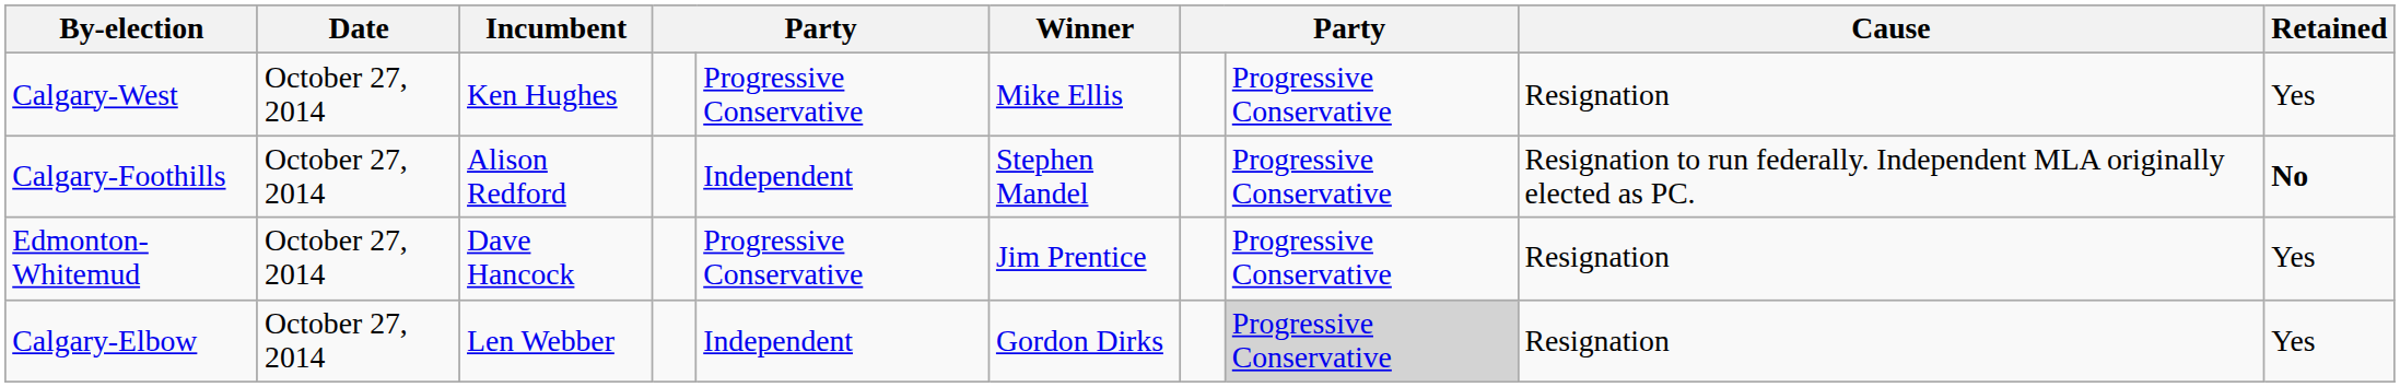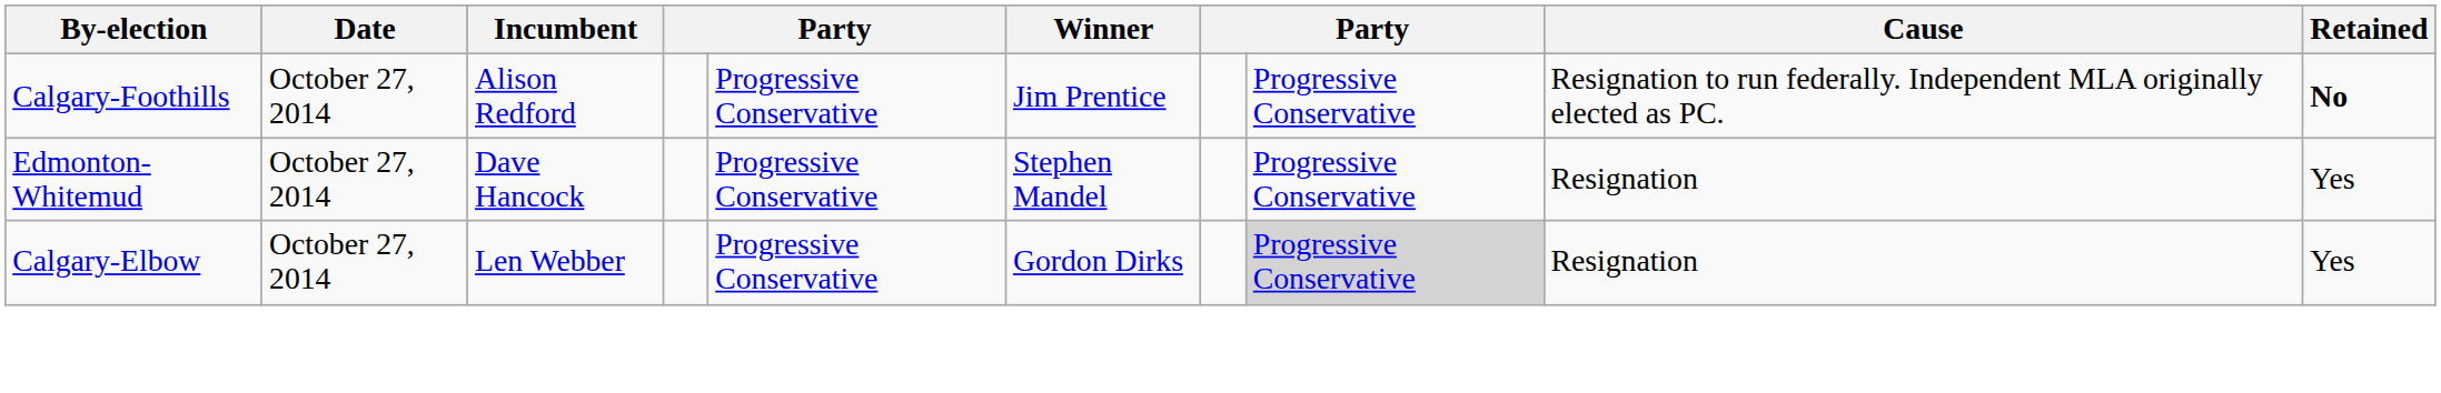 <table class=wikitable style="width:100%">
 <tr>
 <th>By-election</th>
 <th>Date</th>
 <th>Incumbent</th>
 <th colspan=2>Party</th>
 <th>Winner</th>
 <th colspan=2>Party</th>
 <th>Cause</th>
 <th>Retained</th>
 </tr>
 <tr>
-<td><a href='#'>Calgary-West</a></td>
-<td>October 27, 2014</td>
-<td><a href='#'>Ken Hughes</a></td>
-<td>    </td>
-<td><a href='#'>Progressive Conservative</a></td>
-<td><a href='#'>Mike Ellis</a></td>
-<td>    </td>
-<td><a href='#'>Progressive Conservative</a></td>
-<td>Resignation</td>
-<td>Yes</td>
-</tr>
-<tr>
 <td><a href='#'>Calgary-Foothills</a></td>
 <td>October 27, 2014</td>
 <td><a href='#'>Alison Redford</a></td>
 <td>    </td>
-<td><a href='#'>Independent</a></td>
-<td><a href='#'>Stephen Mandel</a></td>
+<td><a href='#'>Progressive Conservative</a></td>
+<td><a href='#'>Jim Prentice</a></td>
 <td>    </td>
 <td><a href='#'>Progressive Conservative</a></td>
 <td>Resignation to run federally. Independent MLA originally elected as PC.</td>
 <td><strong>No</strong></td>
 </tr>
 <tr>
 <td><a href='#'>Edmonton-Whitemud</a></td>
 <td>October 27, 2014</td>
 <td><a href='#'>Dave Hancock</a></td>
 <td>    </td>
 <td><a href='#'>Progressive Conservative</a></td>
-<td><a href='#'>Jim Prentice</a></td>
+<td><a href='#'>Stephen Mandel</a></td>
 <td>    </td>
 <td><a href='#'>Progressive Conservative</a></td>
 <td>Resignation</td>
 <td>Yes</td>
 </tr>
 <tr>
 <td><a href='#'>Calgary-Elbow</a></td>
 <td>October 27, 2014</td>
 <td><a href='#'>Len Webber</a></td>
 <td>    </td>
-<td><a href='#'>Independent</a></td>
+<td><a href='#'>Progressive Conservative</a></td>
 <td><a href='#'>Gordon Dirks</a></td>
 <td>    </td>
 <td style="background: lightgrey;"><a href='#'>Progressive Conservative</a></td>
 <td>Resignation</td>
 <td>Yes</td>
 </tr>
 </table>
